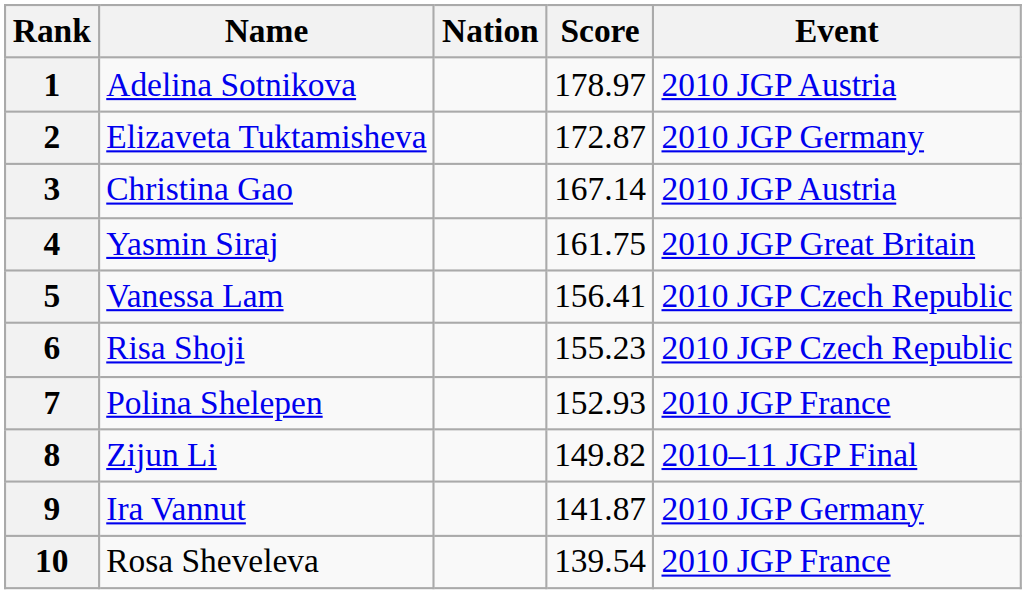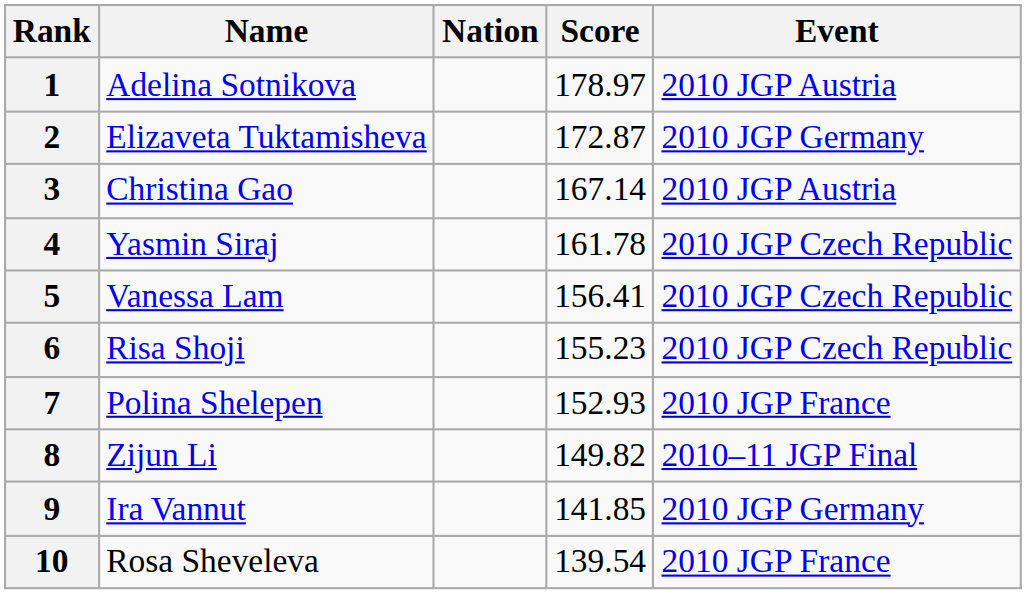 <table class="wikitable sortable">
 <tr>
 <th>Rank</th>
 <th>Name</th>
 <th>Nation</th>
 <th>Score</th>
 <th>Event</th>
 </tr>
 <tr>
 <th>1</th>
 <td><a href='#'>Adelina Sotnikova</a></td>
 <td></td>
 <td align=center>178.97</td>
 <td><a href='#'>2010 JGP Austria</a></td>
 </tr>
 <tr>
 <th>2</th>
 <td><a href='#'>Elizaveta Tuktamisheva</a></td>
 <td></td>
 <td align=center>172.87</td>
 <td><a href='#'>2010 JGP Germany</a></td>
 </tr>
 <tr>
 <th>3</th>
 <td><a href='#'>Christina Gao</a></td>
 <td></td>
 <td align=center>167.14</td>
 <td><a href='#'>2010 JGP Austria</a></td>
 </tr>
 <tr>
 <th>4</th>
 <td><a href='#'>Yasmin Siraj</a></td>
 <td></td>
-<td align=center>161.75</td>
-<td><a href='#'>2010 JGP Great Britain</a></td>
+<td align=center>161.78</td>
+<td><a href='#'>2010 JGP Czech Republic</a></td>
 </tr>
 <tr>
 <th>5</th>
 <td><a href='#'>Vanessa Lam</a></td>
 <td></td>
 <td align=center>156.41</td>
 <td><a href='#'>2010 JGP Czech Republic</a></td>
 </tr>
 <tr>
 <th>6</th>
 <td><a href='#'>Risa Shoji</a></td>
 <td></td>
 <td align=center>155.23</td>
 <td><a href='#'>2010 JGP Czech Republic</a></td>
 </tr>
 <tr>
 <th>7</th>
 <td><a href='#'>Polina Shelepen</a></td>
 <td></td>
 <td align=center>152.93</td>
 <td><a href='#'>2010 JGP France</a></td>
 </tr>
 <tr>
 <th>8</th>
 <td><a href='#'>Zijun Li</a></td>
 <td></td>
 <td align=center>149.82</td>
 <td><a href='#'>2010–11 JGP Final</a></td>
 </tr>
 <tr>
 <th>9</th>
 <td><a href='#'>Ira Vannut</a></td>
 <td></td>
-<td align=center>141.87</td>
+<td align=center>141.85</td>
 <td><a href='#'>2010 JGP Germany</a></td>
 </tr>
 <tr>
 <th>10</th>
 <td>Rosa Sheveleva</td>
 <td></td>
 <td align=center>139.54</td>
 <td><a href='#'>2010 JGP France</a></td>
 </tr>
 </table>
